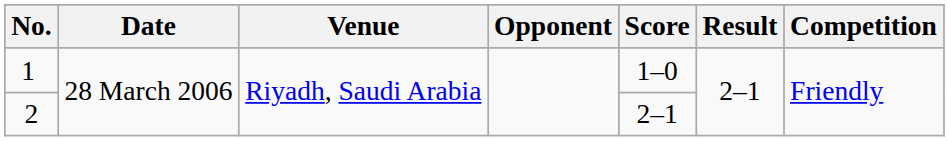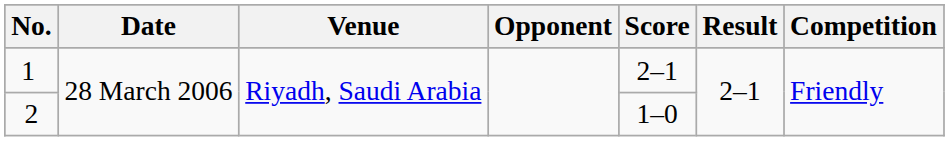 <table class="wikitable sortable">
 <tr>
 <th scope="col">No.</th>
 <th scope="col">Date</th>
 <th scope="col">Venue</th>
 <th scope="col">Opponent</th>
 <th scope="col">Score</th>
 <th scope="col">Result</th>
 <th scope="col">Competition</th>
 </tr>
 <tr>
 <td align="center">1 </td>
 <td rowspan=2>28 March 2006</td>
 <td rowspan=2><a href='#'>Riyadh</a>, <a href='#'>Saudi Arabia</a></td>
 <td rowspan="2"></td>
-<td align="center">1–0</td>
+<td align="center">2–1</td>
 <td rowspan="2" align="center">2–1</td>
 <td rowspan="2"><a href='#'>Friendly</a></td>
 </tr>
 <tr>
 <td align="center">2</td>
-<td align="center">2–1</td>
+<td align="center">1–0</td>
 </tr>
 </table>
